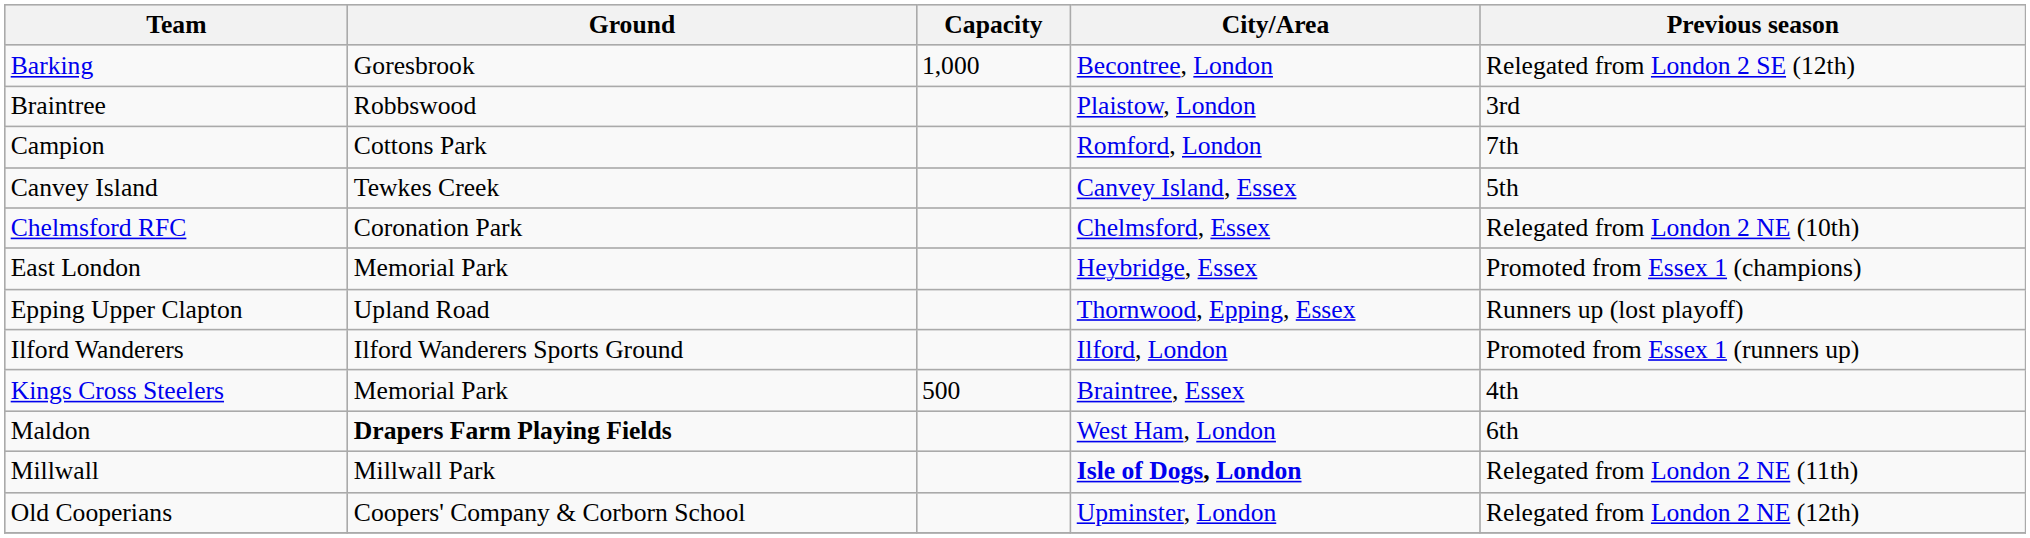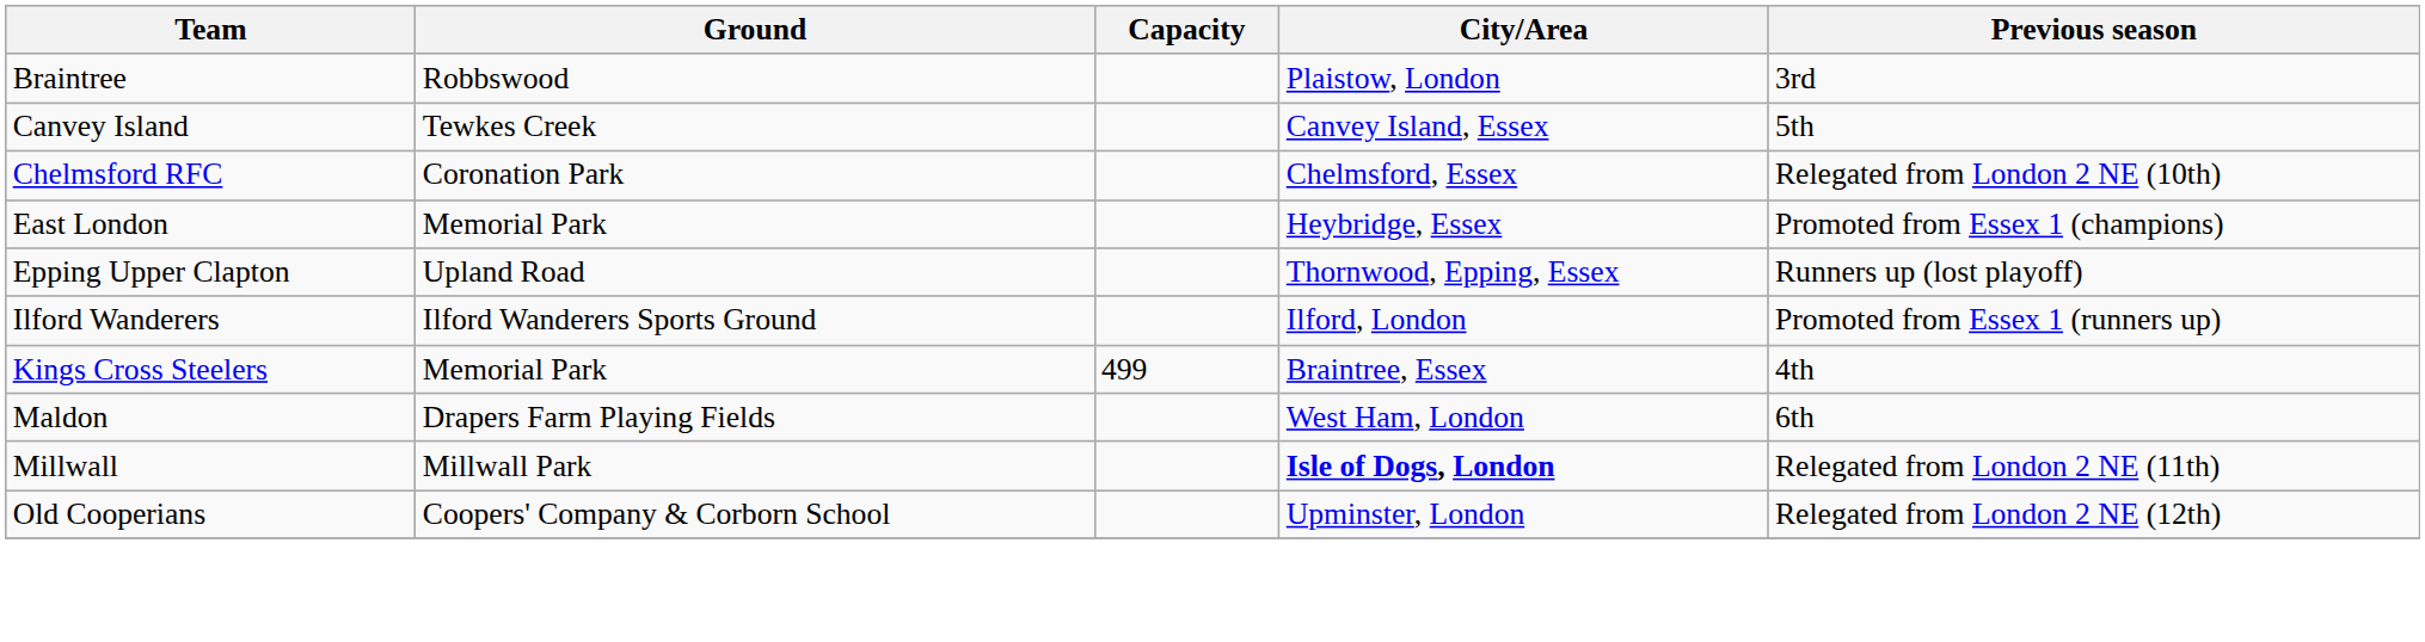 <table class="wikitable sortable" width=100%>
 <tr>
 <th>Team</th>
 <th>Ground</th>
 <th>Capacity</th>
 <th>City/Area</th>
 <th>Previous season</th>
 </tr>
 <tr>
-<td><a href='#'>Barking</a></td>
-<td>Goresbrook</td>
-<td>1,000</td>
-<td><a href='#'>Becontree</a>, <a href='#'>London</a></td>
-<td>Relegated from <a href='#'>London 2 SE</a> (12th)</td>
-</tr>
-<tr>
 <td>Braintree</td>
 <td>Robbswood</td>
 <td></td>
 <td><a href='#'>Plaistow</a>, <a href='#'>London</a></td>
 <td>3rd</td>
-</tr>
-<tr>
-<td>Campion</td>
-<td>Cottons Park</td>
-<td></td>
-<td><a href='#'>Romford</a>, <a href='#'>London</a></td>
-<td>7th</td>
 </tr>
 <tr>
 <td>Canvey Island</td>
 <td>Tewkes Creek</td>
 <td></td>
 <td><a href='#'>Canvey Island</a>, <a href='#'>Essex</a></td>
 <td>5th</td>
 </tr>
 <tr>
 <td><a href='#'>Chelmsford RFC</a></td>
 <td>Coronation Park</td>
 <td></td>
 <td><a href='#'>Chelmsford</a>, <a href='#'>Essex</a></td>
 <td>Relegated from <a href='#'>London 2 NE</a> (10th)</td>
 </tr>
 <tr>
 <td>East London</td>
 <td>Memorial Park</td>
 <td></td>
 <td><a href='#'>Heybridge</a>, <a href='#'>Essex</a></td>
 <td>Promoted from <a href='#'>Essex 1</a> (champions)</td>
 </tr>
 <tr>
 <td>Epping Upper Clapton</td>
 <td>Upland Road</td>
 <td></td>
 <td><a href='#'>Thornwood</a>, <a href='#'>Epping</a>, <a href='#'>Essex</a></td>
 <td>Runners up (lost playoff)</td>
 </tr>
 <tr>
 <td>Ilford Wanderers</td>
 <td>Ilford Wanderers Sports Ground</td>
 <td></td>
 <td><a href='#'>Ilford</a>, <a href='#'>London</a></td>
 <td>Promoted from <a href='#'>Essex 1</a> (runners up)</td>
 </tr>
 <tr>
 <td><a href='#'>Kings Cross Steelers</a></td>
 <td>Memorial Park</td>
-<td>500</td>
+<td>499</td>
 <td><a href='#'>Braintree</a>, <a href='#'>Essex</a></td>
 <td>4th</td>
 </tr>
 <tr>
 <td>Maldon</td>
-<td><strong>Drapers Farm Playing Fields</strong></td>
+<td>Drapers Farm Playing Fields</td>
 <td></td>
 <td><a href='#'>West Ham</a>, <a href='#'>London</a></td>
 <td>6th</td>
 </tr>
 <tr>
 <td>Millwall</td>
 <td>Millwall Park</td>
 <td></td>
 <td><strong><a href='#'>Isle of Dogs</a>, <a href='#'>London</a></strong></td>
 <td>Relegated from <a href='#'>London 2 NE</a> (11th)</td>
 </tr>
 <tr>
 <td>Old Cooperians</td>
 <td>Coopers' Company & Corborn School</td>
 <td></td>
 <td><a href='#'>Upminster</a>, <a href='#'>London</a></td>
 <td>Relegated from <a href='#'>London 2 NE</a> (12th)</td>
 </tr>
 <tr>
 </tr>
 </table>
